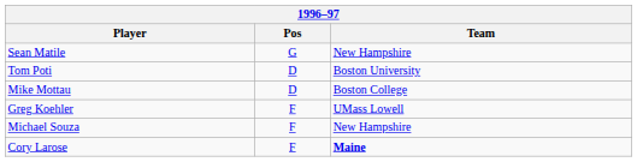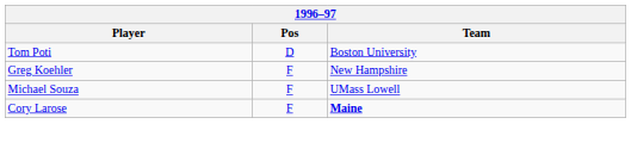 <table class="wikitable" width=95%>
 <tr>
 <th colspan=3><a href='#'>1996–97</a></th>
 </tr>
 <tr>
 <th>Player</th>
 <th>Pos</th>
 <th>Team</th>
 </tr>
 <tr>
-<td><a href='#'>Sean Matile</a></td>
-<td align=center><a href='#'>G</a></td>
-<td><a href='#'>New Hampshire</a></td>
-</tr>
-<tr>
 <td><a href='#'>Tom Poti</a></td>
 <td align=center><a href='#'>D</a></td>
 <td><a href='#'>Boston University</a></td>
 </tr>
 <tr>
-<td><a href='#'>Mike Mottau</a></td>
-<td align=center><a href='#'>D</a></td>
-<td><a href='#'>Boston College</a></td>
-</tr>
-<tr>
 <td><a href='#'>Greg Koehler</a></td>
 <td align=center><a href='#'>F</a></td>
-<td><a href='#'>UMass Lowell</a></td>
+<td><a href='#'>New Hampshire</a></td>
 </tr>
 <tr>
 <td><a href='#'>Michael Souza</a></td>
 <td align=center><a href='#'>F</a></td>
-<td><a href='#'>New Hampshire</a></td>
+<td><a href='#'>UMass Lowell</a></td>
 </tr>
 <tr>
 <td><a href='#'>Cory Larose</a></td>
 <td align=center><a href='#'>F</a></td>
 <td><strong><a href='#'>Maine</a></strong></td>
 </tr>
 </table>
